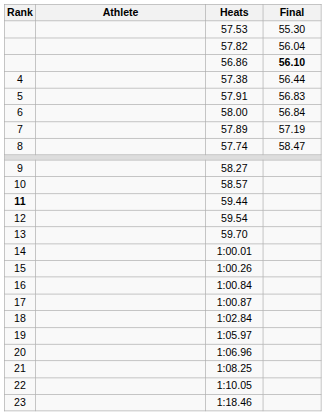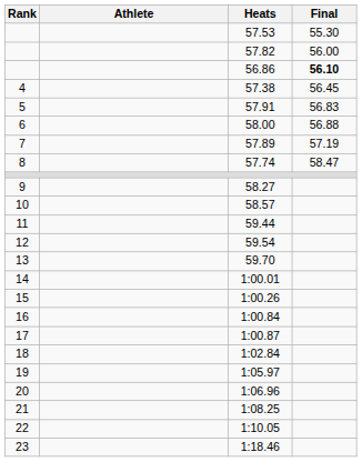 <table class=wikitable style="text-align:center">
 <tr>
 <th width=40>Rank</th>
 <th width=250>Athlete</th>
 <th width=80>Heats</th>
 <th width=80>Final</th>
 </tr>
 <tr>
 <td></td>
 <td align=left></td>
 <td>57.53</td>
 <td>55.30</td>
 </tr>
 <tr>
 <td></td>
 <td align=left></td>
 <td>57.82</td>
-<td>56.04</td>
+<td>56.00</td>
 </tr>
 <tr>
 <td></td>
 <td align=left></td>
 <td>56.86</td>
 <td><strong>56.10</strong></td>
 </tr>
 <tr>
 <td>4</td>
 <td align=left></td>
 <td>57.38</td>
-<td>56.44</td>
+<td>56.45</td>
 </tr>
 <tr>
 <td>5</td>
 <td align=left></td>
 <td>57.91</td>
 <td>56.83</td>
 </tr>
 <tr>
 <td>6</td>
 <td align=left></td>
 <td>58.00</td>
-<td>56.84</td>
+<td>56.88</td>
 </tr>
 <tr>
 <td>7</td>
 <td align=left></td>
 <td>57.89</td>
 <td>57.19</td>
 </tr>
 <tr>
 <td>8</td>
 <td align=left></td>
 <td>57.74</td>
 <td>58.47</td>
 </tr>
 <tr bgcolor=#DDDDDD>
 <td colspan=4></td>
 </tr>
 <tr>
 <td>9</td>
 <td align=left></td>
 <td>58.27</td>
 <td></td>
 </tr>
 <tr>
 <td>10</td>
 <td align=left></td>
 <td>58.57</td>
 <td></td>
 </tr>
 <tr>
-<td><strong>11</strong></td>
+<td>11</td>
 <td align=left></td>
 <td>59.44</td>
 <td></td>
 </tr>
 <tr>
 <td>12</td>
 <td align=left></td>
 <td>59.54</td>
 <td></td>
 </tr>
 <tr>
 <td>13</td>
 <td align=left></td>
 <td>59.70</td>
 <td></td>
 </tr>
 <tr>
 <td>14</td>
 <td align=left></td>
 <td>1:00.01</td>
 <td></td>
 </tr>
 <tr>
 <td>15</td>
 <td align=left></td>
 <td>1:00.26</td>
 <td></td>
 </tr>
 <tr>
 <td>16</td>
 <td align=left></td>
 <td>1:00.84</td>
 <td></td>
 </tr>
 <tr>
 <td>17</td>
 <td align=left></td>
 <td>1:00.87</td>
 <td></td>
 </tr>
 <tr>
 <td>18</td>
 <td align=left></td>
 <td>1:02.84</td>
 <td></td>
 </tr>
 <tr>
 <td>19</td>
 <td align=left></td>
 <td>1:05.97</td>
 <td></td>
 </tr>
 <tr>
 <td>20</td>
 <td align=left></td>
 <td>1:06.96</td>
 <td></td>
 </tr>
 <tr>
 <td>21</td>
 <td align=left></td>
 <td>1:08.25</td>
 <td></td>
 </tr>
 <tr>
 <td>22</td>
 <td align=left></td>
 <td>1:10.05</td>
 <td></td>
 </tr>
 <tr>
 <td>23</td>
 <td align=left></td>
 <td>1:18.46</td>
 <td></td>
 </tr>
 </table>
